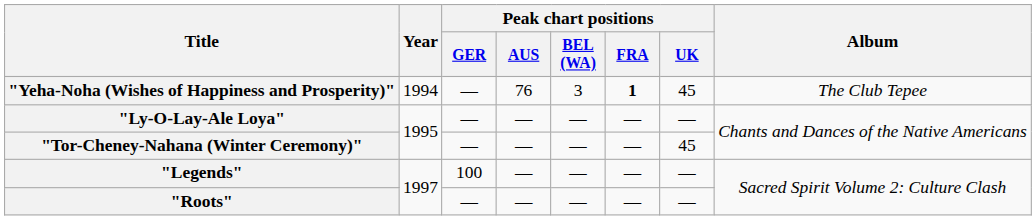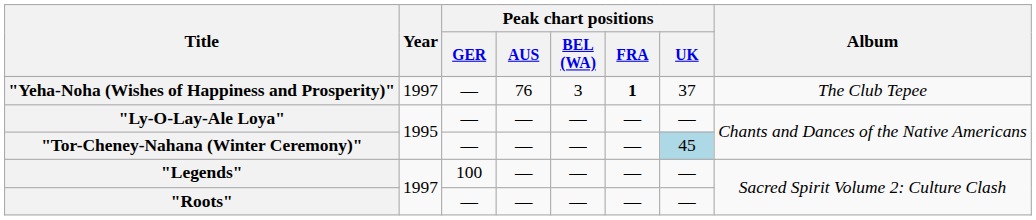 <table class="wikitable plainrowheaders" style="text-align:center;">
 <tr>
 <th scope="col" rowspan="2">Title</th>
 <th scope="col" rowspan="2">Year</th>
 <th scope="col" colspan="5">Peak chart positions</th>
 <th scope="col" rowspan="2">Album</th>
 </tr>
 <tr>
 <th scope="col" style="width:3em;font-size:90%;"><a href='#'>GER</a><br></th>
 <th scope="col" style="width:3em;font-size:90%;"><a href='#'>AUS</a><br></th>
 <th scope="col" style="width:3em;font-size:90%;"><a href='#'>BEL<br>(WA)</a><br></th>
 <th scope="col" style="width:3em;font-size:90%;"><a href='#'>FRA</a><br></th>
 <th scope="col" style="width:3em;font-size:90%;"><a href='#'>UK</a><br></th>
 </tr>
 <tr>
 <th scope="row">"Yeha-Noha (Wishes of Happiness and Prosperity)"</th>
-<td>1994</td>
+<td>1997</td>
 <td>—</td>
 <td>76</td>
 <td>3</td>
 <td><strong>1</strong></td>
-<td>45</td>
+<td>37</td>
 <td><em>The Club Tepee</em></td>
 </tr>
 <tr>
 <th scope="row">"Ly-O-Lay-Ale Loya"</th>
 <td rowspan="2">1995</td>
 <td>—</td>
 <td>—</td>
 <td>—</td>
 <td>—</td>
 <td>—</td>
 <td rowspan="2"><em>Chants and Dances of the Native Americans</em></td>
 </tr>
 <tr>
 <th scope="row">"Tor-Cheney-Nahana (Winter Ceremony)"</th>
 <td>—</td>
 <td>—</td>
 <td>—</td>
 <td>—</td>
-<td>45</td>
+<td style="background: lightblue;">45</td>
 </tr>
 <tr>
 <th scope="row">"Legends"</th>
 <td rowspan="2">1997</td>
 <td>100</td>
 <td>—</td>
 <td>—</td>
 <td>—</td>
 <td>—</td>
 <td rowspan="2"><em>Sacred Spirit Volume 2: Culture Clash</em></td>
 </tr>
 <tr>
 <th scope="row">"Roots"</th>
 <td>—</td>
 <td>—</td>
 <td>—</td>
 <td>—</td>
 <td>—</td>
 </tr>
 </table>
